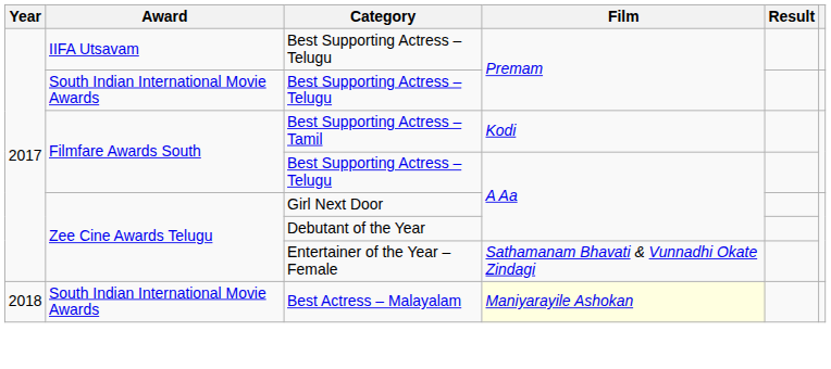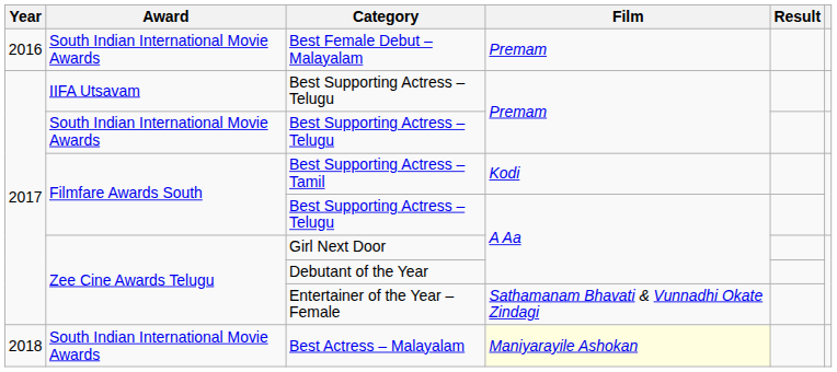 <table class="wikitable">
 <tr>
 <th>Year</th>
 <th>Award</th>
 <th>Category</th>
 <th>Film</th>
 <th>Result</th>
 <th></th>
+</tr>
+<tr>
+<td>2016</td>
+<td><a href='#'>South Indian International Movie Awards</a></td>
+<td><a href='#'>Best Female Debut – Malayalam</a></td>
+<td><em><a href='#'>Premam</a></em></td>
+<td></td>
+<td></td>
 </tr>
 <tr>
 <td rowspan="7">2017</td>
 <td><a href='#'>IIFA Utsavam</a></td>
 <td>Best Supporting Actress – Telugu</td>
 <td rowspan="2"><em><a href='#'>Premam</a></em></td>
 <td></td>
 <td></td>
 </tr>
 <tr>
 <td><a href='#'>South Indian International Movie Awards</a></td>
 <td><a href='#'>Best Supporting Actress – Telugu</a></td>
 <td></td>
 <td></td>
 </tr>
 <tr>
 <td rowspan="2"><a href='#'>Filmfare Awards South</a></td>
 <td><a href='#'>Best Supporting Actress – Tamil</a></td>
 <td><em><a href='#'>Kodi</a></em></td>
 <td></td>
 <td rowspan="2"></td>
 </tr>
 <tr>
 <td><a href='#'>Best Supporting Actress – Telugu</a></td>
 <td rowspan="3"><em><a href='#'>A Aa</a></em></td>
 <td></td>
 </tr>
 <tr>
 <td rowspan="3"><a href='#'>Zee Cine Awards Telugu</a></td>
 <td>Girl Next Door</td>
 <td></td>
 <td rowspan="3"></td>
 </tr>
 <tr>
 <td>Debutant of the Year</td>
 <td></td>
 </tr>
 <tr>
 <td>Entertainer of the Year – Female</td>
 <td><em><a href='#'>Sathamanam Bhavati</a> & <a href='#'>Vunnadhi Okate Zindagi</a></em></td>
 <td></td>
 </tr>
 <tr>
 <td>2018</td>
 <td><a href='#'>South Indian International Movie Awards</a></td>
 <td><a href='#'>Best Actress – Malayalam</a></td>
 <td style="background: lightyellow;"><em><a href='#'>Maniyarayile Ashokan</a></em></td>
 <td></td>
 <td></td>
 </tr>
 </table>
